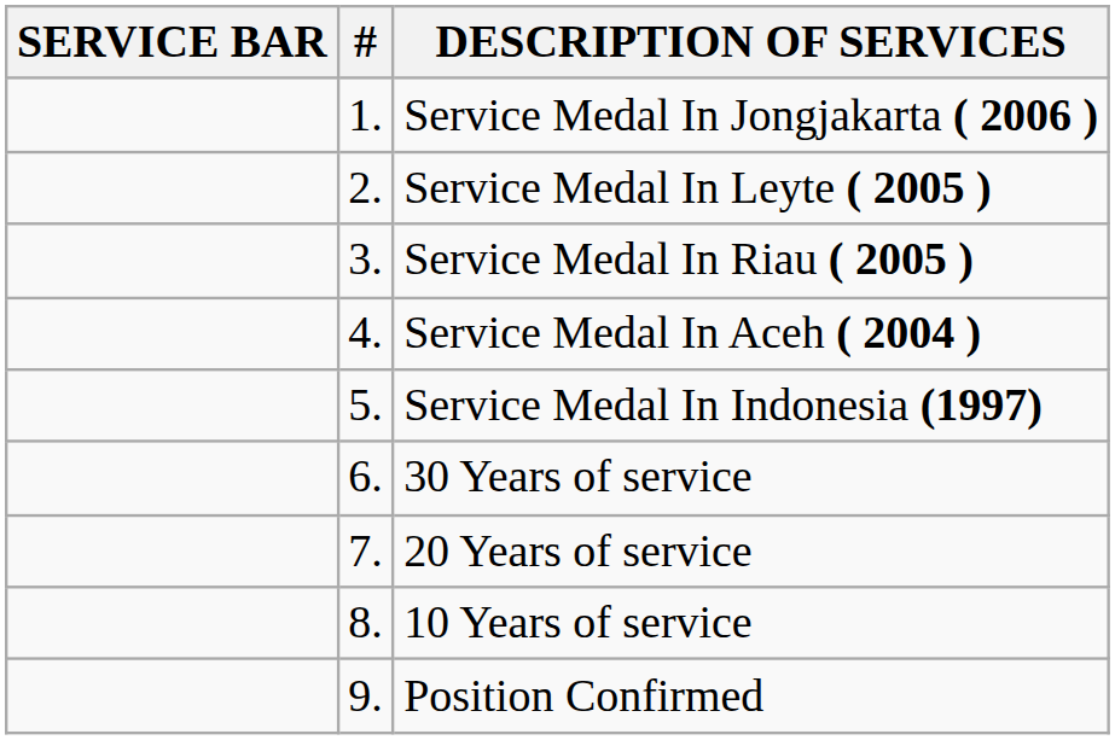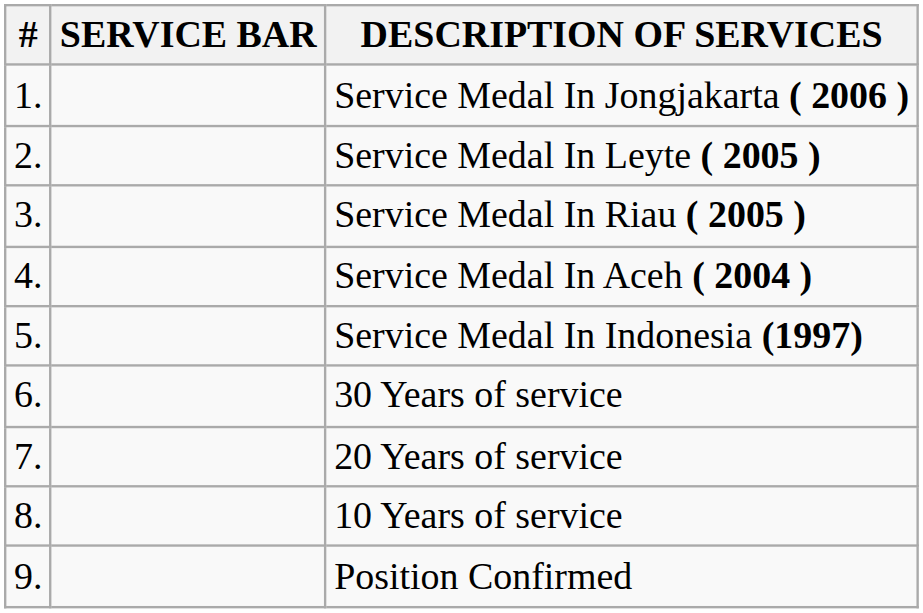 <table class="wikitable">
 <tr>
+<th>#</th>
 <th>SERVICE BAR</th>
-<th>#</th>
 <th>DESCRIPTION OF SERVICES</th>
 </tr>
 <tr>
+<td>1.</td>
 <td></td>
-<td>1.</td>
 <td>Service Medal In Jongjakarta <strong>( 2006 )</strong></td>
 </tr>
 <tr>
+<td>2.</td>
 <td></td>
-<td>2.</td>
 <td>Service Medal In Leyte <strong>( 2005 )</strong></td>
 </tr>
 <tr>
+<td>3.</td>
 <td></td>
-<td>3.</td>
 <td>Service Medal In Riau <strong>( 2005 )</strong></td>
 </tr>
 <tr>
+<td>4.</td>
 <td></td>
-<td>4.</td>
 <td>Service Medal In Aceh <strong>( 2004 )</strong></td>
 </tr>
 <tr>
+<td>5.</td>
 <td></td>
-<td>5.</td>
 <td>Service Medal In Indonesia <strong>(1997)</strong></td>
 </tr>
 <tr>
+<td>6.</td>
 <td></td>
-<td>6.</td>
 <td>30 Years of service</td>
 </tr>
 <tr>
+<td>7.</td>
 <td></td>
-<td>7.</td>
 <td>20 Years of service</td>
 </tr>
 <tr>
+<td>8.</td>
 <td></td>
-<td>8.</td>
 <td>10 Years of service</td>
 </tr>
 <tr>
+<td>9.</td>
 <td></td>
-<td>9.</td>
 <td>Position Confirmed</td>
 </tr>
 </table>
